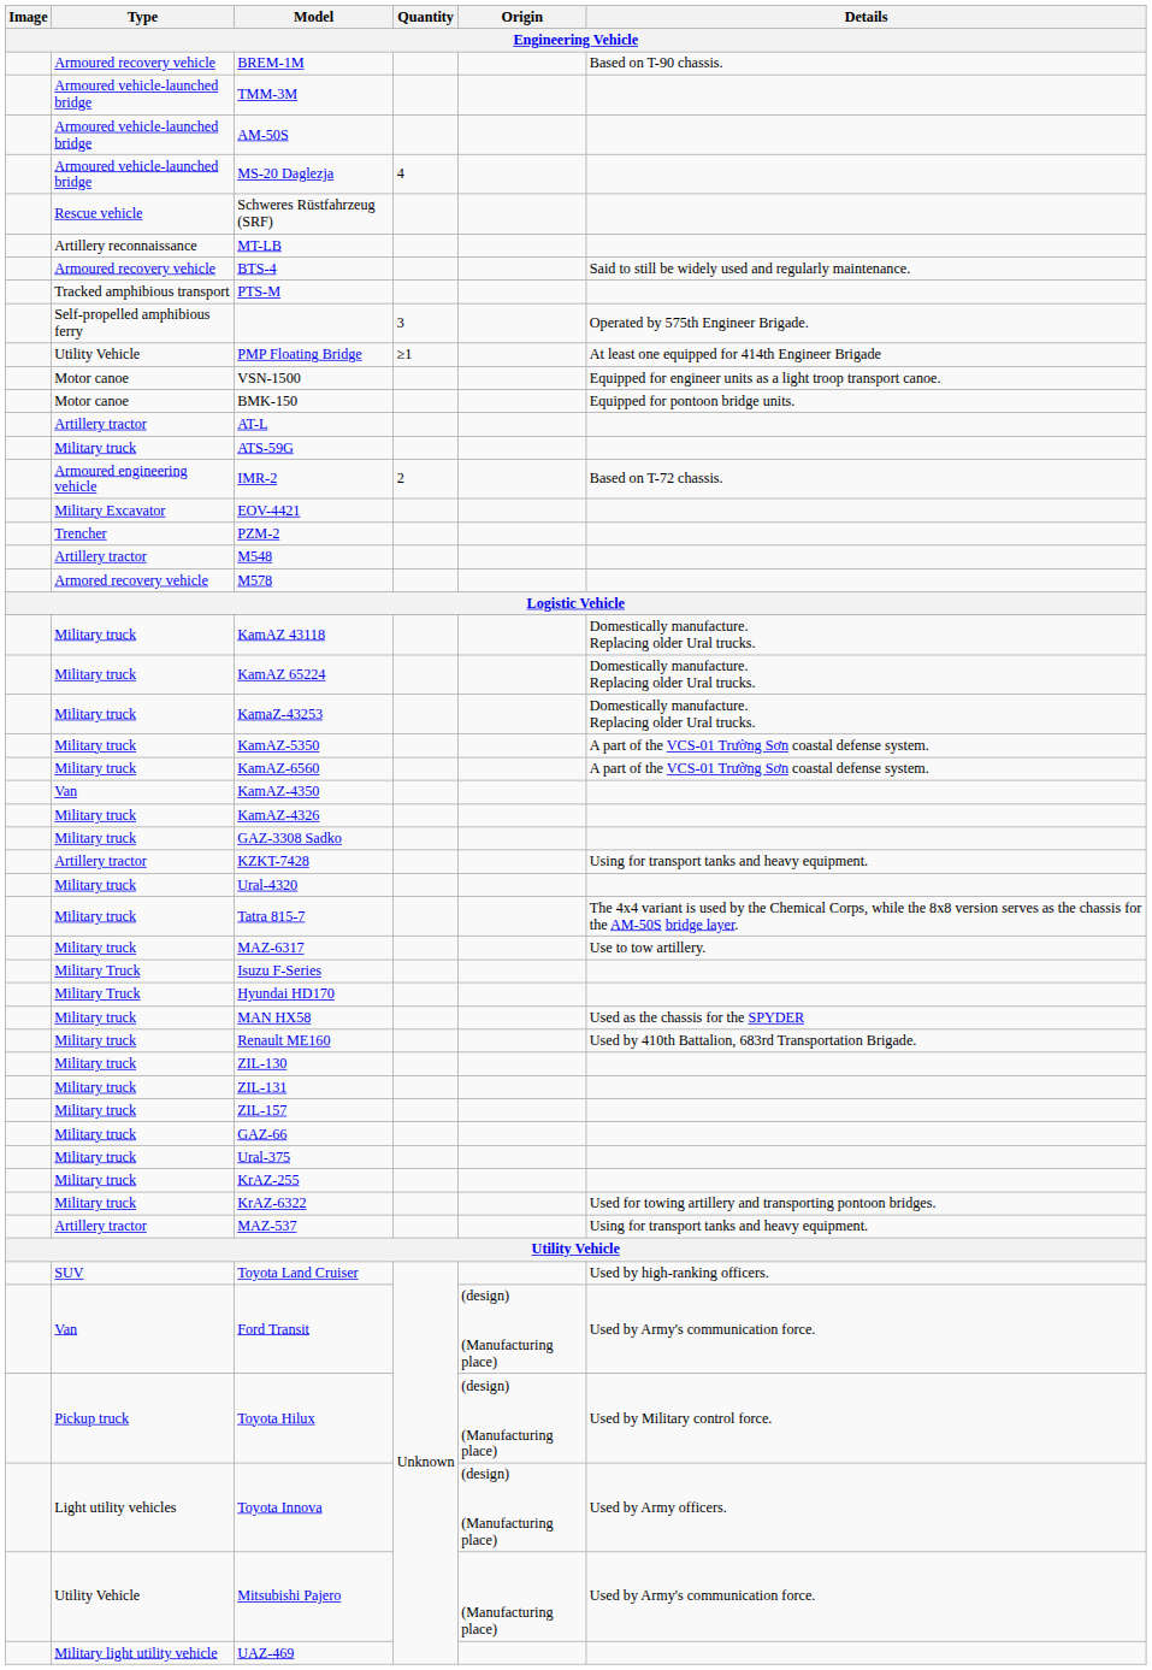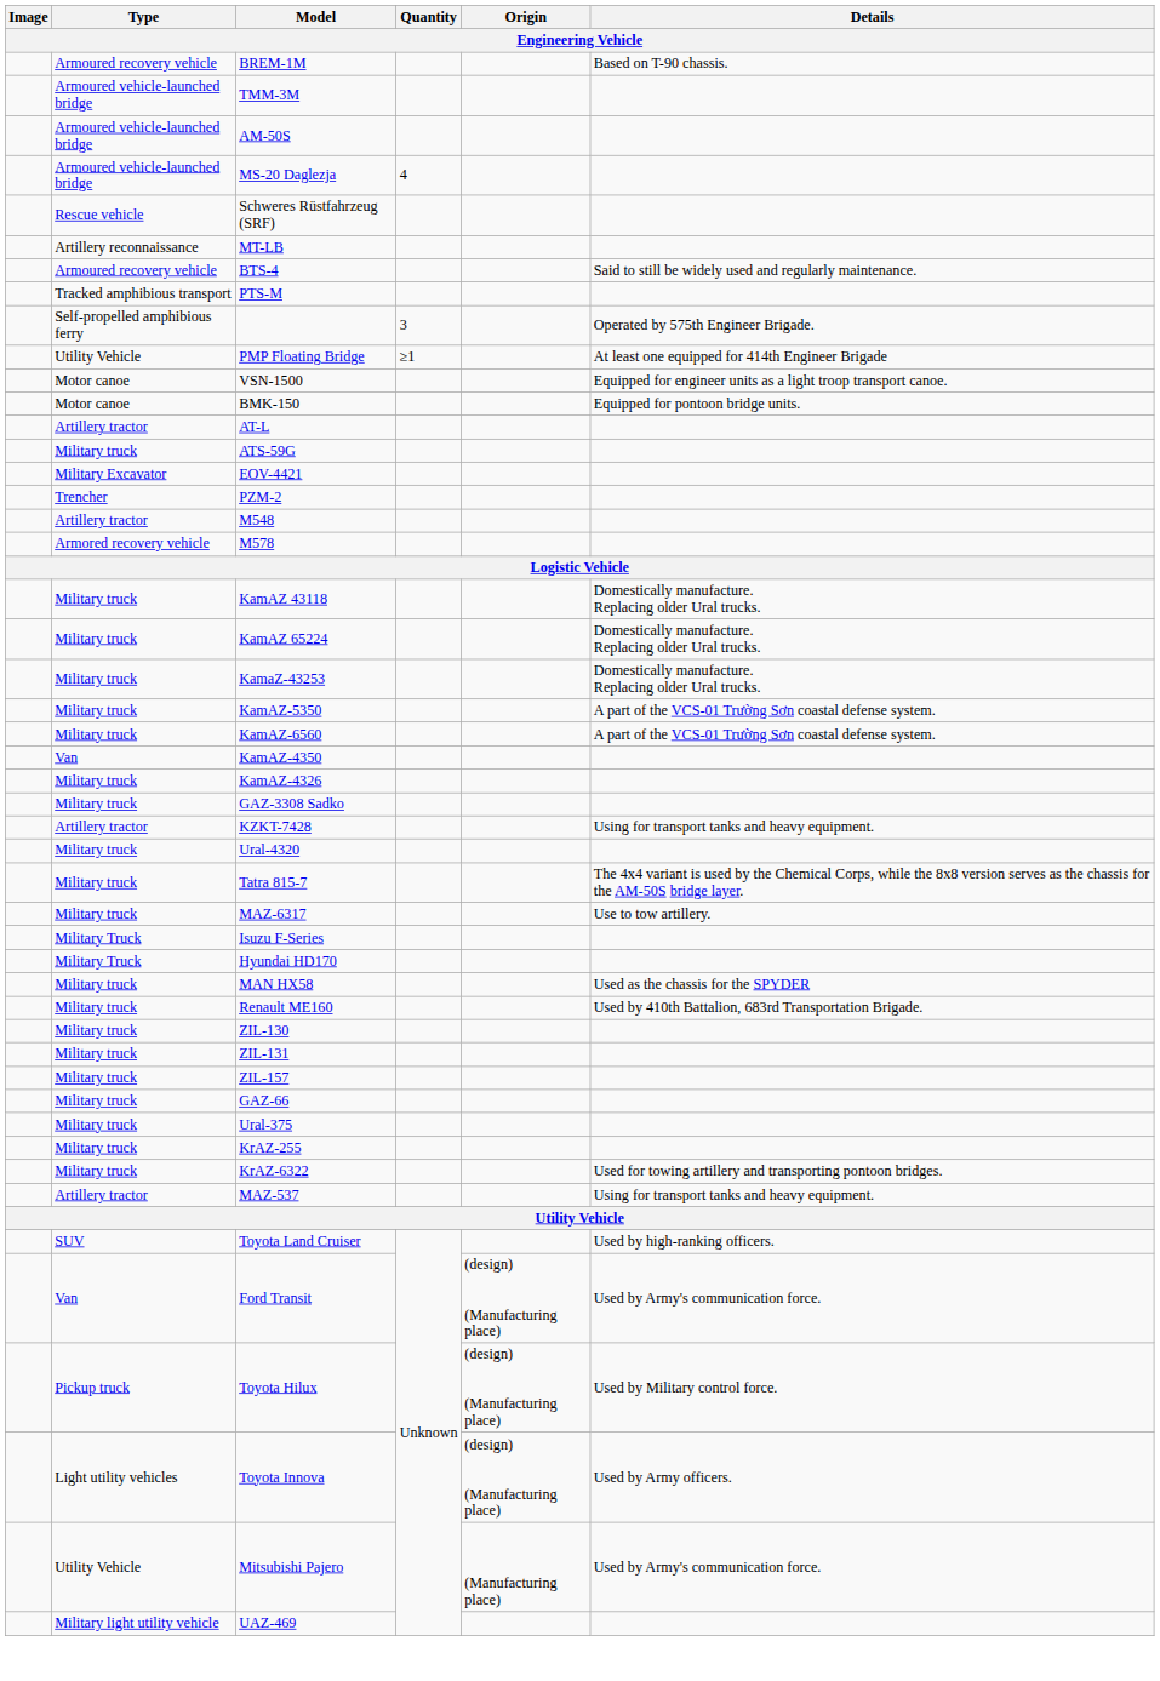 <table class="wikitable">
 <tr>
 <th>Image</th>
 <th>Type</th>
 <th>Model</th>
 <th>Quantity</th>
 <th>Origin</th>
 <th>Details</th>
 </tr>
 <tr>
 <th colspan="6"><a href='#'>Engineering Vehicle</a></th>
 </tr>
 <tr>
 <td></td>
 <td><a href='#'>Armoured recovery vehicle</a></td>
 <td><a href='#'>BREM-1M</a></td>
 <td></td>
 <td></td>
 <td>Based on T-90 chassis.</td>
 </tr>
 <tr>
 <td></td>
 <td><a href='#'>Armoured vehicle-launched bridge</a></td>
 <td><a href='#'>TMM-3M</a></td>
 <td></td>
 <td></td>
 <td></td>
 </tr>
 <tr>
 <td></td>
 <td><a href='#'>Armoured vehicle-launched bridge</a></td>
 <td><a href='#'>AM-50S</a></td>
 <td></td>
 <td></td>
 <td></td>
 </tr>
 <tr>
 <td></td>
 <td><a href='#'>Armoured vehicle-launched bridge</a></td>
 <td><a href='#'>MS-20 Daglezja</a></td>
 <td>4</td>
 <td></td>
 <td></td>
 </tr>
 <tr>
 <td></td>
 <td><a href='#'>Rescue vehicle</a></td>
 <td>Schweres Rüstfahrzeug (SRF)</td>
 <td></td>
 <td></td>
 <td></td>
 </tr>
 <tr>
 <td></td>
 <td>Artillery reconnaissance</td>
 <td><a href='#'>MT-LB</a></td>
 <td></td>
 <td></td>
 <td></td>
 </tr>
 <tr>
 <td></td>
 <td><a href='#'>Armoured recovery vehicle</a></td>
 <td><a href='#'>BTS-4</a></td>
 <td></td>
 <td></td>
 <td>Said to still be widely used and regularly maintenance.</td>
 </tr>
 <tr>
 <td></td>
 <td>Tracked amphibious transport</td>
 <td><a href='#'>PTS-M</a></td>
 <td></td>
 <td></td>
 <td></td>
 </tr>
 <tr>
 <td></td>
 <td>Self-propelled amphibious ferry</td>
 <td></td>
 <td>3</td>
 <td></td>
 <td>Operated by 575th Engineer Brigade.</td>
 </tr>
 <tr>
 <td></td>
 <td>Utility Vehicle</td>
 <td><a href='#'>PMP Floating Bridge</a></td>
 <td>≥1</td>
 <td></td>
 <td>At least one equipped for 414th Engineer Brigade</td>
 </tr>
 <tr>
 <td></td>
 <td>Motor canoe</td>
 <td>VSN-1500</td>
 <td></td>
 <td></td>
 <td>Equipped for engineer units as a light troop transport canoe.</td>
 </tr>
 <tr>
 <td></td>
 <td>Motor canoe</td>
 <td>BMK-150</td>
 <td></td>
 <td></td>
 <td>Equipped for pontoon bridge units.</td>
 </tr>
 <tr>
 <td></td>
 <td><a href='#'>Artillery tractor</a></td>
 <td><a href='#'>AT-L</a></td>
 <td></td>
 <td></td>
 <td></td>
 </tr>
 <tr>
 <td></td>
 <td><a href='#'>Military truck</a></td>
 <td><a href='#'>ATS-59G</a></td>
 <td></td>
 <td></td>
 <td></td>
-</tr>
-<tr>
-<td></td>
-<td><a href='#'>Armoured engineering vehicle</a></td>
-<td><a href='#'>IMR-2</a></td>
-<td>2</td>
-<td></td>
-<td>Based on T-72 chassis.</td>
 </tr>
 <tr>
 <td></td>
 <td><a href='#'>Military Excavator</a></td>
 <td><a href='#'>EOV-4421</a></td>
 <td></td>
 <td></td>
 <td></td>
 </tr>
 <tr>
 <td></td>
 <td><a href='#'>Trencher</a></td>
 <td><a href='#'>PZM-2</a></td>
 <td></td>
 <td></td>
 <td></td>
 </tr>
 <tr>
 <td></td>
 <td><a href='#'>Artillery tractor</a></td>
 <td><a href='#'>M548</a></td>
 <td></td>
 <td></td>
 <td></td>
 </tr>
 <tr>
 <td></td>
 <td><a href='#'>Armored recovery vehicle</a></td>
 <td><a href='#'>M578</a></td>
 <td></td>
 <td></td>
 <td></td>
 </tr>
 <tr>
 <th colspan="6"><a href='#'>Logistic Vehicle</a></th>
 </tr>
 <tr>
 <td></td>
 <td><a href='#'>Military truck</a></td>
 <td><a href='#'>KamAZ 43118</a></td>
 <td></td>
 <td><br></td>
 <td>Domestically manufacture.<br>Replacing older Ural trucks.</td>
 </tr>
 <tr>
 <td></td>
 <td><a href='#'>Military truck</a></td>
 <td><a href='#'>KamAZ 65224</a></td>
 <td></td>
 <td><br></td>
 <td>Domestically manufacture.<br>Replacing older Ural trucks.</td>
 </tr>
 <tr>
 <td></td>
 <td><a href='#'>Military truck</a></td>
 <td><a href='#'>KamaZ-43253</a></td>
 <td></td>
 <td><br></td>
 <td>Domestically manufacture.<br>Replacing older Ural trucks.</td>
 </tr>
 <tr>
 <td></td>
 <td><a href='#'>Military truck</a></td>
 <td><a href='#'>KamAZ-5350</a></td>
 <td></td>
 <td><br></td>
 <td>A part of the <a href='#'>VCS-01 Trường Sơn</a> coastal defense system.</td>
 </tr>
 <tr>
 <td></td>
 <td><a href='#'>Military truck</a></td>
 <td><a href='#'>KamAZ-6560</a></td>
 <td></td>
 <td><br></td>
 <td>A part of the <a href='#'>VCS-01 Trường Sơn</a> coastal defense system.</td>
 </tr>
 <tr>
 <td></td>
 <td><a href='#'>Van</a></td>
 <td><a href='#'>KamAZ-4350</a></td>
 <td></td>
 <td></td>
 <td></td>
 </tr>
 <tr>
 <td></td>
 <td><a href='#'>Military truck</a></td>
 <td><a href='#'>KamAZ-4326</a></td>
 <td></td>
 <td></td>
 <td></td>
 </tr>
 <tr>
 <td></td>
 <td><a href='#'>Military truck</a></td>
 <td><a href='#'>GAZ-3308 Sadko</a></td>
 <td></td>
 <td></td>
 <td></td>
 </tr>
 <tr>
 <td></td>
 <td><a href='#'>Artillery tractor</a></td>
 <td><a href='#'>KZKT-7428</a></td>
 <td></td>
 <td></td>
 <td>Using for transport tanks and heavy equipment.</td>
 </tr>
 <tr>
 <td></td>
 <td><a href='#'>Military truck</a></td>
 <td><a href='#'>Ural-4320</a></td>
 <td></td>
 <td></td>
 <td></td>
 </tr>
 <tr>
 <td></td>
 <td><a href='#'>Military truck</a></td>
 <td><a href='#'>Tatra 815-7</a></td>
 <td></td>
 <td></td>
 <td>The 4x4 variant is used by the Chemical Corps, while the 8x8 version serves as the chassis for the <a href='#'>AM-50S</a> <a href='#'>bridge layer</a>.</td>
 </tr>
 <tr>
 <td></td>
 <td><a href='#'>Military truck</a></td>
 <td><a href='#'>MAZ-6317</a></td>
 <td></td>
 <td></td>
 <td>Use to tow artillery.</td>
 </tr>
 <tr>
 <td></td>
 <td><a href='#'>Military Truck</a></td>
 <td><a href='#'>Isuzu F-Series</a></td>
 <td></td>
 <td></td>
 <td></td>
 </tr>
 <tr>
 <td></td>
 <td><a href='#'>Military Truck</a></td>
 <td><a href='#'>Hyundai HD170</a></td>
 <td></td>
 <td></td>
 <td></td>
 </tr>
 <tr>
 <td></td>
 <td><a href='#'>Military truck</a></td>
 <td><a href='#'>MAN HX58</a></td>
 <td></td>
 <td></td>
 <td>Used as the chassis for the <a href='#'>SPYDER</a></td>
 </tr>
 <tr>
 <td></td>
 <td><a href='#'>Military truck</a></td>
 <td><a href='#'>Renault ME160</a></td>
 <td></td>
 <td></td>
 <td>Used by 410th Battalion, 683rd Transportation Brigade.</td>
 </tr>
 <tr>
 <td></td>
 <td><a href='#'>Military truck</a></td>
 <td><a href='#'>ZIL-130</a></td>
 <td></td>
 <td></td>
 <td></td>
 </tr>
 <tr>
 <td></td>
 <td><a href='#'>Military truck</a></td>
 <td><a href='#'>ZIL-131</a></td>
 <td></td>
 <td></td>
 <td></td>
 </tr>
 <tr>
 <td></td>
 <td><a href='#'>Military truck</a></td>
 <td><a href='#'>ZIL-157</a></td>
 <td></td>
 <td></td>
 <td></td>
 </tr>
 <tr>
 <td></td>
 <td><a href='#'>Military truck</a></td>
 <td><a href='#'>GAZ-66</a></td>
 <td></td>
 <td></td>
 <td></td>
 </tr>
 <tr>
 <td></td>
 <td><a href='#'>Military truck</a></td>
 <td><a href='#'>Ural-375</a></td>
 <td></td>
 <td></td>
 <td></td>
 </tr>
 <tr>
 <td></td>
 <td><a href='#'>Military truck</a></td>
 <td><a href='#'>KrAZ-255</a></td>
 <td></td>
 <td></td>
 <td></td>
 </tr>
 <tr>
 <td></td>
 <td><a href='#'>Military truck</a></td>
 <td><a href='#'>KrAZ-6322</a></td>
 <td></td>
 <td></td>
 <td>Used for towing artillery and transporting pontoon bridges.</td>
 </tr>
 <tr>
 <td></td>
 <td><a href='#'>Artillery tractor</a></td>
 <td><a href='#'>MAZ-537</a></td>
 <td></td>
 <td></td>
 <td>Using for transport tanks and heavy equipment.</td>
 </tr>
 <tr>
 <th colspan="6"><a href='#'>Utility Vehicle</a></th>
 </tr>
 <tr>
 <td></td>
 <td><a href='#'>SUV</a></td>
 <td><a href='#'>Toyota Land Cruiser</a></td>
 <td rowspan="6">Unknown</td>
 <td></td>
 <td>Used by high-ranking officers.</td>
 </tr>
 <tr>
 <td></td>
 <td><a href='#'>Van</a></td>
 <td><a href='#'>Ford Transit</a></td>
 <td>(design)<br><br><br>(Manufacturing place)</td>
 <td>Used by Army's communication force.</td>
 </tr>
 <tr>
 <td></td>
 <td><a href='#'>Pickup truck</a></td>
 <td><a href='#'>Toyota Hilux</a></td>
 <td> (design)<br><br><br>(Manufacturing place)</td>
 <td>Used by Military control force.</td>
 </tr>
 <tr>
 <td></td>
 <td>Light utility vehicles</td>
 <td><a href='#'>Toyota Innova</a></td>
 <td> (design)<br><br><br>(Manufacturing place)</td>
 <td>Used by Army officers.</td>
 </tr>
 <tr>
 <td></td>
 <td>Utility Vehicle</td>
 <td><a href='#'>Mitsubishi Pajero</a></td>
 <td><br><br><br>(Manufacturing place)</td>
 <td>Used by Army's communication force.</td>
 </tr>
 <tr>
 <td></td>
 <td><a href='#'>Military light utility vehicle</a></td>
 <td><a href='#'>UAZ-469</a></td>
 <td></td>
 <td></td>
 </tr>
 </table>
